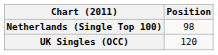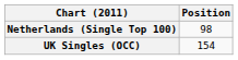 <table class="wikitable sortable plainrowheaders" style="text-align:center;">
 <tr>
 <th>Chart (2011)</th>
 <th>Position</th>
 </tr>
 <tr>
 <th scope="row">Netherlands (Single Top 100)</th>
 <td>98</td>
 </tr>
 <tr>
 <th scope="row">UK Singles (OCC)</th>
-<td>120</td>
+<td>154</td>
 </tr>
 </table>
